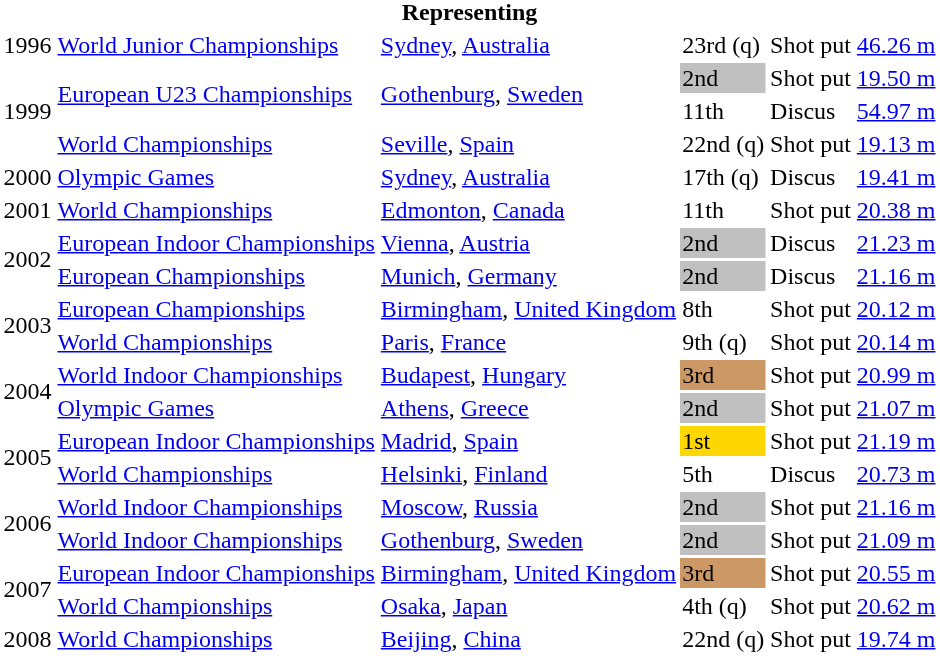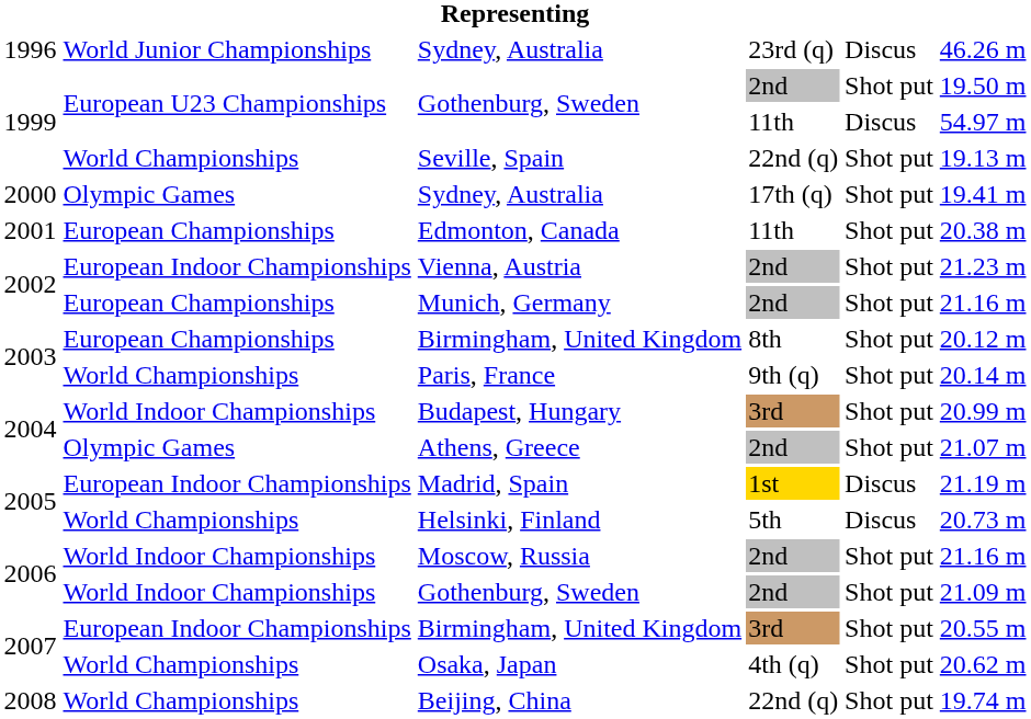 <table>
 <tr>
 <th colspan="6">Representing </th>
 </tr>
 <tr>
 <td>1996</td>
 <td><a href='#'>World Junior Championships</a></td>
 <td><a href='#'>Sydney</a>, <a href='#'>Australia</a></td>
 <td>23rd (q)</td>
-<td>Shot put</td>
+<td>Discus</td>
 <td><a href='#'>46.26 m</a></td>
 </tr>
 <tr>
 <td rowspan=3>1999</td>
 <td rowspan=2><a href='#'>European U23 Championships</a></td>
 <td rowspan=2><a href='#'>Gothenburg</a>, <a href='#'>Sweden</a></td>
 <td bgcolor=silver>2nd</td>
 <td>Shot put</td>
 <td><a href='#'>19.50 m</a></td>
 </tr>
 <tr>
 <td>11th</td>
 <td>Discus</td>
 <td><a href='#'>54.97 m</a></td>
 </tr>
 <tr>
 <td><a href='#'>World Championships</a></td>
 <td><a href='#'>Seville</a>, <a href='#'>Spain</a></td>
 <td>22nd (q)</td>
 <td>Shot put</td>
 <td><a href='#'>19.13 m</a></td>
 </tr>
 <tr>
 <td>2000</td>
 <td><a href='#'>Olympic Games</a></td>
 <td><a href='#'>Sydney</a>, <a href='#'>Australia</a></td>
 <td>17th (q)</td>
-<td>Discus</td>
+<td>Shot put</td>
 <td><a href='#'>19.41 m</a></td>
 </tr>
 <tr>
 <td>2001</td>
-<td><a href='#'>World Championships</a></td>
+<td><a href='#'>European Championships</a></td>
 <td><a href='#'>Edmonton</a>, <a href='#'>Canada</a></td>
 <td>11th</td>
 <td>Shot put</td>
 <td><a href='#'>20.38 m</a></td>
 </tr>
 <tr>
 <td rowspan=2>2002</td>
 <td><a href='#'>European Indoor Championships</a></td>
 <td><a href='#'>Vienna</a>, <a href='#'>Austria</a></td>
 <td bgcolor=silver>2nd</td>
-<td>Discus</td>
+<td>Shot put</td>
 <td><a href='#'>21.23 m</a></td>
 </tr>
 <tr>
 <td><a href='#'>European Championships</a></td>
 <td><a href='#'>Munich</a>, <a href='#'>Germany</a></td>
 <td bgcolor=silver>2nd</td>
-<td>Discus</td>
+<td>Shot put</td>
 <td><a href='#'>21.16 m</a></td>
 </tr>
 <tr>
 <td rowspan=2>2003</td>
 <td><a href='#'>European Championships</a></td>
 <td><a href='#'>Birmingham</a>, <a href='#'>United Kingdom</a></td>
 <td>8th</td>
 <td>Shot put</td>
 <td><a href='#'>20.12 m</a></td>
 </tr>
 <tr>
 <td><a href='#'>World Championships</a></td>
 <td><a href='#'>Paris</a>, <a href='#'>France</a></td>
 <td>9th (q)</td>
 <td>Shot put</td>
 <td><a href='#'>20.14 m</a></td>
 </tr>
 <tr>
 <td rowspan=2>2004</td>
 <td><a href='#'>World Indoor Championships</a></td>
 <td><a href='#'>Budapest</a>, <a href='#'>Hungary</a></td>
 <td bgcolor=cc9966>3rd</td>
 <td>Shot put</td>
 <td><a href='#'>20.99 m</a></td>
 </tr>
 <tr>
 <td><a href='#'>Olympic Games</a></td>
 <td><a href='#'>Athens</a>, <a href='#'>Greece</a></td>
 <td bgcolor="silver">2nd</td>
 <td>Shot put</td>
 <td><a href='#'>21.07 m</a></td>
 </tr>
 <tr>
 <td rowspan=2>2005</td>
 <td><a href='#'>European Indoor Championships</a></td>
 <td><a href='#'>Madrid</a>, <a href='#'>Spain</a></td>
 <td bgcolor=gold>1st</td>
-<td>Shot put</td>
+<td>Discus</td>
 <td><a href='#'>21.19 m</a></td>
 </tr>
 <tr>
 <td><a href='#'>World Championships</a></td>
 <td><a href='#'>Helsinki</a>, <a href='#'>Finland</a></td>
 <td>5th</td>
 <td>Discus</td>
 <td><a href='#'>20.73 m</a></td>
 </tr>
 <tr>
 <td rowspan=2>2006</td>
 <td><a href='#'>World Indoor Championships</a></td>
 <td><a href='#'>Moscow</a>, <a href='#'>Russia</a></td>
 <td bgcolor=silver>2nd</td>
 <td>Shot put</td>
 <td><a href='#'>21.16 m</a></td>
 </tr>
 <tr>
 <td><a href='#'>World Indoor Championships</a></td>
 <td><a href='#'>Gothenburg</a>, <a href='#'>Sweden</a></td>
 <td bgcolor=silver>2nd</td>
 <td>Shot put</td>
 <td><a href='#'>21.09 m</a></td>
 </tr>
 <tr>
 <td rowspan=2>2007</td>
 <td><a href='#'>European Indoor Championships</a></td>
 <td><a href='#'>Birmingham</a>, <a href='#'>United Kingdom</a></td>
 <td bgcolor=cc9966>3rd</td>
 <td>Shot put</td>
 <td><a href='#'>20.55 m</a></td>
 </tr>
 <tr>
 <td><a href='#'>World Championships</a></td>
 <td><a href='#'>Osaka</a>, <a href='#'>Japan</a></td>
 <td>4th (q)</td>
 <td>Shot put</td>
 <td><a href='#'>20.62 m</a></td>
 </tr>
 <tr>
 <td>2008</td>
 <td><a href='#'>World Championships</a></td>
 <td><a href='#'>Beijing</a>, <a href='#'>China</a></td>
 <td>22nd (q)</td>
 <td>Shot put</td>
 <td><a href='#'>19.74 m</a></td>
 </tr>
 </table>
